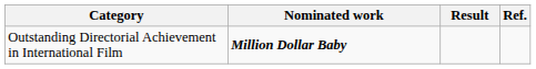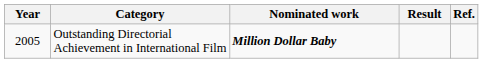 <table class=wikitable>
 <tr>
+<th scope="col" style="width:5em;">Year</th>
 <th scope="col" style="width:26em;">Category</th>
 <th scope="col" style="width:25em;">Nominated work</th>
 <th scope="col" style="width:5em;">Result</th>
 <th>Ref.</th>
 </tr>
 <tr>
+<td style="text-align:center;">2005</td>
 <td>Outstanding Directorial Achievement in International Film</td>
 <td><strong><em>Million Dollar Baby</em></strong></td>
 <td></td>
 <td></td>
 </tr>
 </table>
